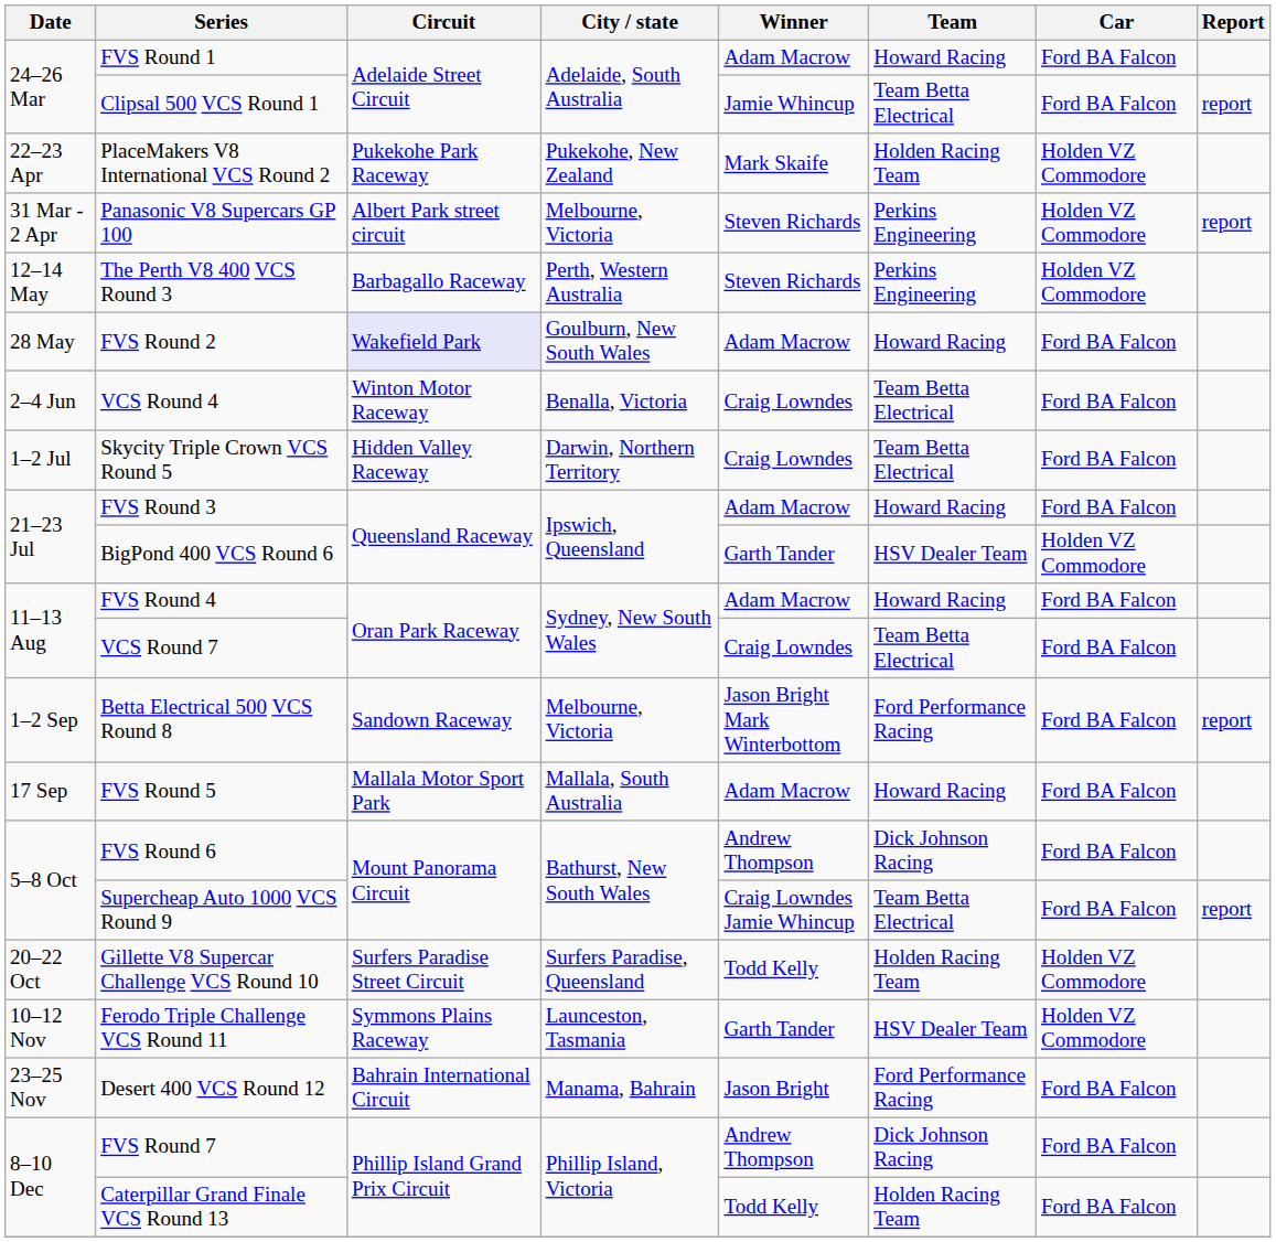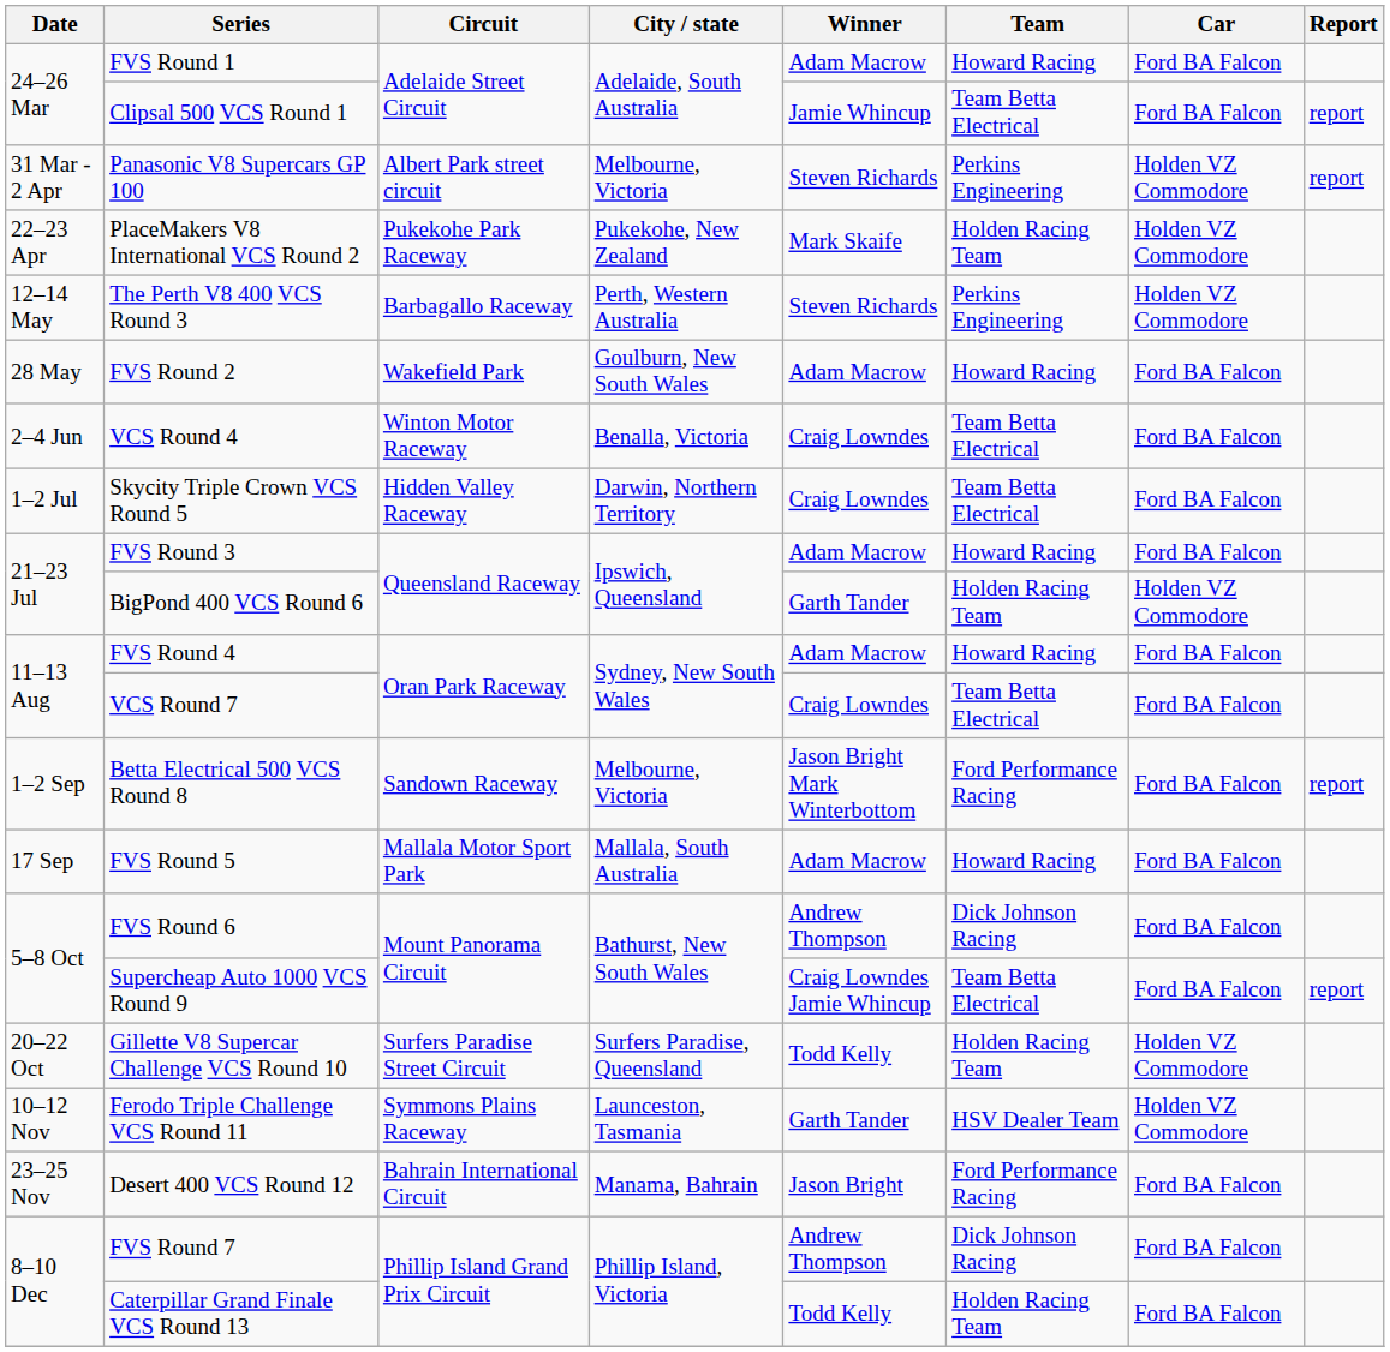 <table class="wikitable" style="font-size: 90%">
 <tr>
 <th>Date</th>
 <th>Series</th>
 <th>Circuit</th>
 <th>City / state</th>
 <th>Winner</th>
 <th>Team</th>
 <th>Car</th>
 <th>Report</th>
 </tr>
 <tr>
 <td rowspan=2>24–26 Mar</td>
 <td><a href='#'>FVS</a> Round 1</td>
 <td rowspan=2><a href='#'>Adelaide Street Circuit</a></td>
 <td rowspan=2><a href='#'>Adelaide</a>, <a href='#'>South Australia</a></td>
 <td><a href='#'>Adam Macrow</a></td>
 <td><a href='#'>Howard Racing</a></td>
 <td><a href='#'>Ford BA Falcon</a></td>
 <td></td>
 </tr>
 <tr>
 <td><a href='#'>Clipsal 500</a> <a href='#'>VCS</a> Round 1</td>
 <td><a href='#'>Jamie Whincup</a></td>
 <td><a href='#'>Team Betta Electrical</a></td>
 <td><a href='#'>Ford BA Falcon</a></td>
 <td><a href='#'>report</a></td>
 </tr>
 <tr>
+<td>31 Mar - 2 Apr</td>
+<td><a href='#'>Panasonic V8 Supercars GP 100</a></td>
+<td><a href='#'>Albert Park street circuit</a></td>
+<td><a href='#'>Melbourne</a>, <a href='#'>Victoria</a></td>
+<td><a href='#'>Steven Richards</a></td>
+<td><a href='#'>Perkins Engineering</a></td>
+<td><a href='#'>Holden VZ Commodore</a></td>
+<td><a href='#'>report</a></td>
+</tr>
+<tr>
 <td>22–23 Apr</td>
 <td>PlaceMakers V8 International <a href='#'>VCS</a> Round 2</td>
 <td><a href='#'>Pukekohe Park Raceway</a></td>
 <td><a href='#'>Pukekohe</a>, <a href='#'>New Zealand</a></td>
 <td><a href='#'>Mark Skaife</a></td>
 <td><a href='#'>Holden Racing Team</a></td>
 <td><a href='#'>Holden VZ Commodore</a></td>
 <td></td>
-</tr>
-<tr>
-<td>31 Mar - 2 Apr</td>
-<td><a href='#'>Panasonic V8 Supercars GP 100</a></td>
-<td><a href='#'>Albert Park street circuit</a></td>
-<td><a href='#'>Melbourne</a>, <a href='#'>Victoria</a></td>
-<td><a href='#'>Steven Richards</a></td>
-<td><a href='#'>Perkins Engineering</a></td>
-<td><a href='#'>Holden VZ Commodore</a></td>
-<td><a href='#'>report</a></td>
 </tr>
 <tr>
 <td>12–14 May</td>
 <td><a href='#'>The Perth V8 400</a> <a href='#'>VCS</a> Round 3</td>
 <td><a href='#'>Barbagallo Raceway</a></td>
 <td><a href='#'>Perth</a>, <a href='#'>Western Australia</a></td>
 <td><a href='#'>Steven Richards</a></td>
 <td><a href='#'>Perkins Engineering</a></td>
 <td><a href='#'>Holden VZ Commodore</a></td>
 <td></td>
 </tr>
 <tr>
 <td>28 May</td>
 <td><a href='#'>FVS</a> Round 2</td>
-<td style="background: lavender;"><a href='#'>Wakefield Park</a></td>
+<td><a href='#'>Wakefield Park</a></td>
 <td><a href='#'>Goulburn</a>, <a href='#'>New South Wales</a></td>
 <td><a href='#'>Adam Macrow</a></td>
 <td><a href='#'>Howard Racing</a></td>
 <td><a href='#'>Ford BA Falcon</a></td>
 <td></td>
 </tr>
 <tr>
 <td>2–4 Jun</td>
 <td><a href='#'>VCS</a> Round 4</td>
 <td><a href='#'>Winton Motor Raceway</a></td>
 <td><a href='#'>Benalla</a>, <a href='#'>Victoria</a></td>
 <td><a href='#'>Craig Lowndes</a></td>
 <td><a href='#'>Team Betta Electrical</a></td>
 <td><a href='#'>Ford BA Falcon</a></td>
 <td></td>
 </tr>
 <tr>
 <td>1–2 Jul</td>
 <td>Skycity Triple Crown <a href='#'>VCS</a> Round 5</td>
 <td><a href='#'>Hidden Valley Raceway</a></td>
 <td><a href='#'>Darwin</a>, <a href='#'>Northern Territory</a></td>
 <td><a href='#'>Craig Lowndes</a></td>
 <td><a href='#'>Team Betta Electrical</a></td>
 <td><a href='#'>Ford BA Falcon</a></td>
 <td></td>
 </tr>
 <tr>
 <td rowspan=2>21–23 Jul</td>
 <td><a href='#'>FVS</a> Round 3</td>
 <td rowspan=2><a href='#'>Queensland Raceway</a></td>
 <td rowspan=2><a href='#'>Ipswich</a>, <a href='#'>Queensland</a></td>
 <td><a href='#'>Adam Macrow</a></td>
 <td><a href='#'>Howard Racing</a></td>
 <td><a href='#'>Ford BA Falcon</a></td>
 <td></td>
 </tr>
 <tr>
 <td>BigPond 400 <a href='#'>VCS</a> Round 6</td>
 <td><a href='#'>Garth Tander</a></td>
-<td><a href='#'>HSV Dealer Team</a></td>
+<td><a href='#'>Holden Racing Team</a></td>
 <td><a href='#'>Holden VZ Commodore</a></td>
 <td></td>
 </tr>
 <tr>
 <td rowspan=2>11–13 Aug</td>
 <td><a href='#'>FVS</a> Round 4</td>
 <td rowspan=2><a href='#'>Oran Park Raceway</a></td>
 <td rowspan=2><a href='#'>Sydney</a>, <a href='#'>New South Wales</a></td>
 <td><a href='#'>Adam Macrow</a></td>
 <td><a href='#'>Howard Racing</a></td>
 <td><a href='#'>Ford BA Falcon</a></td>
 <td></td>
 </tr>
 <tr>
 <td><a href='#'>VCS</a> Round 7</td>
 <td><a href='#'>Craig Lowndes</a></td>
 <td><a href='#'>Team Betta Electrical</a></td>
 <td><a href='#'>Ford BA Falcon</a></td>
 <td></td>
 </tr>
 <tr>
 <td>1–2 Sep</td>
 <td><a href='#'>Betta Electrical 500</a> <a href='#'>VCS</a> Round 8</td>
 <td><a href='#'>Sandown Raceway</a></td>
 <td><a href='#'>Melbourne</a>, <a href='#'>Victoria</a></td>
 <td><a href='#'>Jason Bright</a><br><a href='#'>Mark Winterbottom</a></td>
 <td><a href='#'>Ford Performance Racing</a></td>
 <td><a href='#'>Ford BA Falcon</a></td>
 <td><a href='#'>report</a></td>
 </tr>
 <tr>
 <td>17 Sep</td>
 <td><a href='#'>FVS</a> Round 5</td>
 <td><a href='#'>Mallala Motor Sport Park</a></td>
 <td><a href='#'>Mallala</a>, <a href='#'>South Australia</a></td>
 <td><a href='#'>Adam Macrow</a></td>
 <td><a href='#'>Howard Racing</a></td>
 <td><a href='#'>Ford BA Falcon</a></td>
 <td></td>
 </tr>
 <tr>
 <td rowspan=2>5–8 Oct</td>
 <td><a href='#'>FVS</a> Round 6</td>
 <td rowspan=2><a href='#'>Mount Panorama Circuit</a></td>
 <td rowspan=2><a href='#'>Bathurst</a>, <a href='#'>New South Wales</a></td>
 <td><a href='#'>Andrew Thompson</a></td>
 <td><a href='#'>Dick Johnson Racing</a></td>
 <td><a href='#'>Ford BA Falcon</a></td>
 <td></td>
 </tr>
 <tr>
 <td><a href='#'>Supercheap Auto 1000</a> <a href='#'>VCS</a> Round 9</td>
 <td><a href='#'>Craig Lowndes</a><br><a href='#'>Jamie Whincup</a></td>
 <td><a href='#'>Team Betta Electrical</a></td>
 <td><a href='#'>Ford BA Falcon</a></td>
 <td><a href='#'>report</a></td>
 </tr>
 <tr>
 <td>20–22 Oct</td>
 <td><a href='#'>Gillette V8 Supercar Challenge</a> <a href='#'>VCS</a> Round 10</td>
 <td><a href='#'>Surfers Paradise Street Circuit</a></td>
 <td><a href='#'>Surfers Paradise</a>, <a href='#'>Queensland</a></td>
 <td><a href='#'>Todd Kelly</a></td>
 <td><a href='#'>Holden Racing Team</a></td>
 <td><a href='#'>Holden VZ Commodore</a></td>
 <td></td>
 </tr>
 <tr>
 <td>10–12 Nov</td>
 <td><a href='#'>Ferodo Triple Challenge</a> <a href='#'>VCS</a> Round 11</td>
 <td><a href='#'>Symmons Plains Raceway</a></td>
 <td><a href='#'>Launceston</a>, <a href='#'>Tasmania</a></td>
 <td><a href='#'>Garth Tander</a></td>
 <td><a href='#'>HSV Dealer Team</a></td>
 <td><a href='#'>Holden VZ Commodore</a></td>
 <td></td>
 </tr>
 <tr>
 <td>23–25 Nov</td>
 <td>Desert 400 <a href='#'>VCS</a> Round 12</td>
 <td><a href='#'>Bahrain International Circuit</a></td>
 <td><a href='#'>Manama</a>, <a href='#'>Bahrain</a></td>
 <td><a href='#'>Jason Bright</a></td>
 <td><a href='#'>Ford Performance Racing</a></td>
 <td><a href='#'>Ford BA Falcon</a></td>
 <td></td>
 </tr>
 <tr>
 <td rowspan=2>8–10 Dec</td>
 <td><a href='#'>FVS</a> Round 7</td>
 <td rowspan=2><a href='#'>Phillip Island Grand Prix Circuit</a></td>
 <td rowspan=2><a href='#'>Phillip Island</a>, <a href='#'>Victoria</a></td>
 <td><a href='#'>Andrew Thompson</a></td>
 <td><a href='#'>Dick Johnson Racing</a></td>
 <td><a href='#'>Ford BA Falcon</a></td>
 <td></td>
 </tr>
 <tr>
 <td><a href='#'>Caterpillar Grand Finale</a> <a href='#'>VCS</a> Round 13</td>
 <td><a href='#'>Todd Kelly</a></td>
 <td><a href='#'>Holden Racing Team</a></td>
 <td><a href='#'>Ford BA Falcon</a></td>
 <td></td>
 </tr>
 <tr>
 </tr>
 </table>
